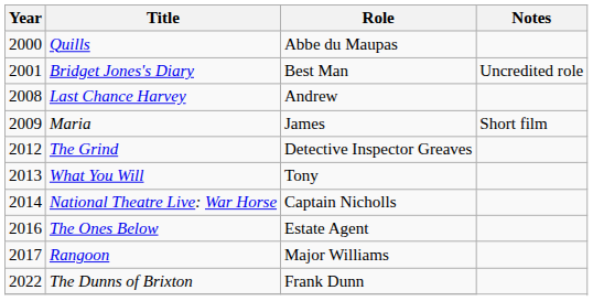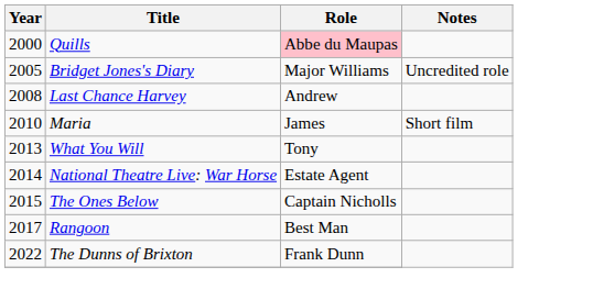 <table class="wikitable">
 <tr>
 <th>Year</th>
 <th>Title</th>
 <th>Role</th>
 <th>Notes</th>
 </tr>
 <tr>
 <td>2000</td>
 <td><em><a href='#'>Quills</a></em></td>
-<td>Abbe du Maupas</td>
+<td style="background: pink;">Abbe du Maupas</td>
 <td></td>
 </tr>
 <tr>
-<td>2001</td>
+<td>2005</td>
 <td><em><a href='#'>Bridget Jones's Diary</a></em></td>
-<td>Best Man</td>
+<td>Major Williams</td>
 <td>Uncredited role</td>
 </tr>
 <tr>
 <td>2008</td>
 <td><em><a href='#'>Last Chance Harvey</a></em></td>
 <td>Andrew</td>
 <td></td>
 </tr>
 <tr>
-<td>2009</td>
+<td>2010</td>
 <td><em>Maria</em></td>
 <td>James</td>
 <td>Short film</td>
-</tr>
-<tr>
-<td>2012</td>
-<td><em><a href='#'>The Grind</a></em></td>
-<td>Detective Inspector Greaves</td>
-<td></td>
 </tr>
 <tr>
 <td>2013</td>
 <td><em><a href='#'>What You Will</a></em></td>
 <td>Tony</td>
 <td></td>
 </tr>
 <tr>
 <td>2014</td>
 <td><em><a href='#'>National Theatre Live</a>: <a href='#'>War Horse</a></em></td>
-<td>Captain Nicholls</td>
+<td>Estate Agent</td>
 <td></td>
 </tr>
 <tr>
-<td>2016</td>
+<td>2015</td>
 <td><em><a href='#'>The Ones Below</a></em></td>
-<td>Estate Agent</td>
+<td>Captain Nicholls</td>
 <td></td>
 </tr>
 <tr>
 <td>2017</td>
 <td><em><a href='#'>Rangoon</a></em></td>
-<td>Major Williams</td>
+<td>Best Man</td>
 <td></td>
 </tr>
 <tr>
 <td>2022</td>
 <td><em>The Dunns of Brixton</em></td>
 <td>Frank Dunn</td>
 </tr>
 <tr>
 </tr>
 </table>
